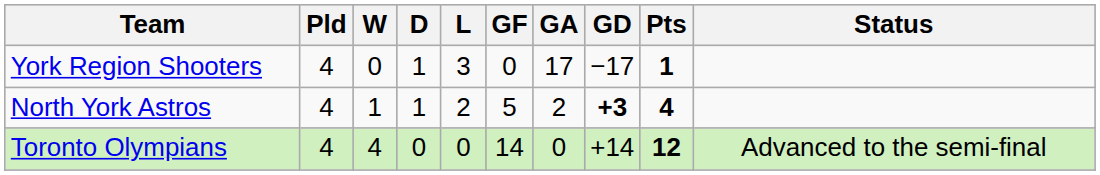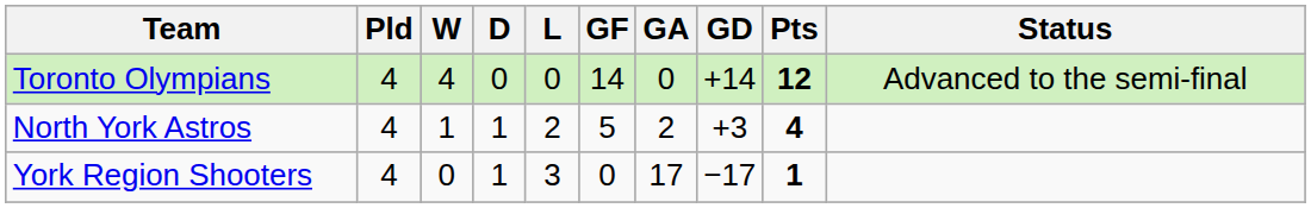 <table class="wikitable" style="text-align:center">
 <tr>
 <th style="width:175px">Team</th>
 <th style="width:20px" abbr="Played">Pld</th>
 <th style="width:20px" abbr="Won">W</th>
 <th style="width:20px" abbr="Drawn">D</th>
 <th style="width:20px" abbr="Lost">L</th>
 <th style="width:20px" abbr="Goals for">GF</th>
 <th style="width:20px" abbr="Goals against">GA</th>
 <th style="width:20px" abbr="Goal difference">GD</th>
 <th style="width:20px" abbr="Points">Pts</th>
 <th width=241>Status</th>
 </tr>
+<tr bgcolor="#D0F0C0">
+<td style="text-align:left"><a href='#'>Toronto Olympians</a></td>
+<td>4</td>
+<td>4</td>
+<td>0</td>
+<td>0</td>
+<td>14</td>
+<td>0</td>
+<td>+14</td>
+<td><strong>12</strong></td>
+<td>Advanced to the semi-final</td>
+</tr>
+<tr>
+<td style="text-align:left"><a href='#'>North York Astros</a></td>
+<td>4</td>
+<td>1</td>
+<td>1</td>
+<td>2</td>
+<td>5</td>
+<td>2</td>
+<td>+3</td>
+<td><strong>4</strong></td>
+<td></td>
+</tr>
 <tr>
 <td style="text-align:left"><a href='#'>York Region Shooters</a></td>
 <td>4</td>
 <td>0</td>
 <td>1</td>
 <td>3</td>
 <td>0</td>
 <td>17</td>
 <td>−17</td>
 <td><strong>1</strong></td>
 <td></td>
 </tr>
-<tr>
-<td style="text-align:left"><a href='#'>North York Astros</a></td>
-<td>4</td>
-<td>1</td>
-<td>1</td>
-<td>2</td>
-<td>5</td>
-<td>2</td>
-<td><strong>+3</strong></td>
-<td><strong>4</strong></td>
-<td></td>
-</tr>
-<tr bgcolor="#D0F0C0">
-<td style="text-align:left"><a href='#'>Toronto Olympians</a></td>
-<td>4</td>
-<td>4</td>
-<td>0</td>
-<td>0</td>
-<td>14</td>
-<td>0</td>
-<td>+14</td>
-<td><strong>12</strong></td>
-<td>Advanced to the semi-final</td>
-</tr>
 </table>
